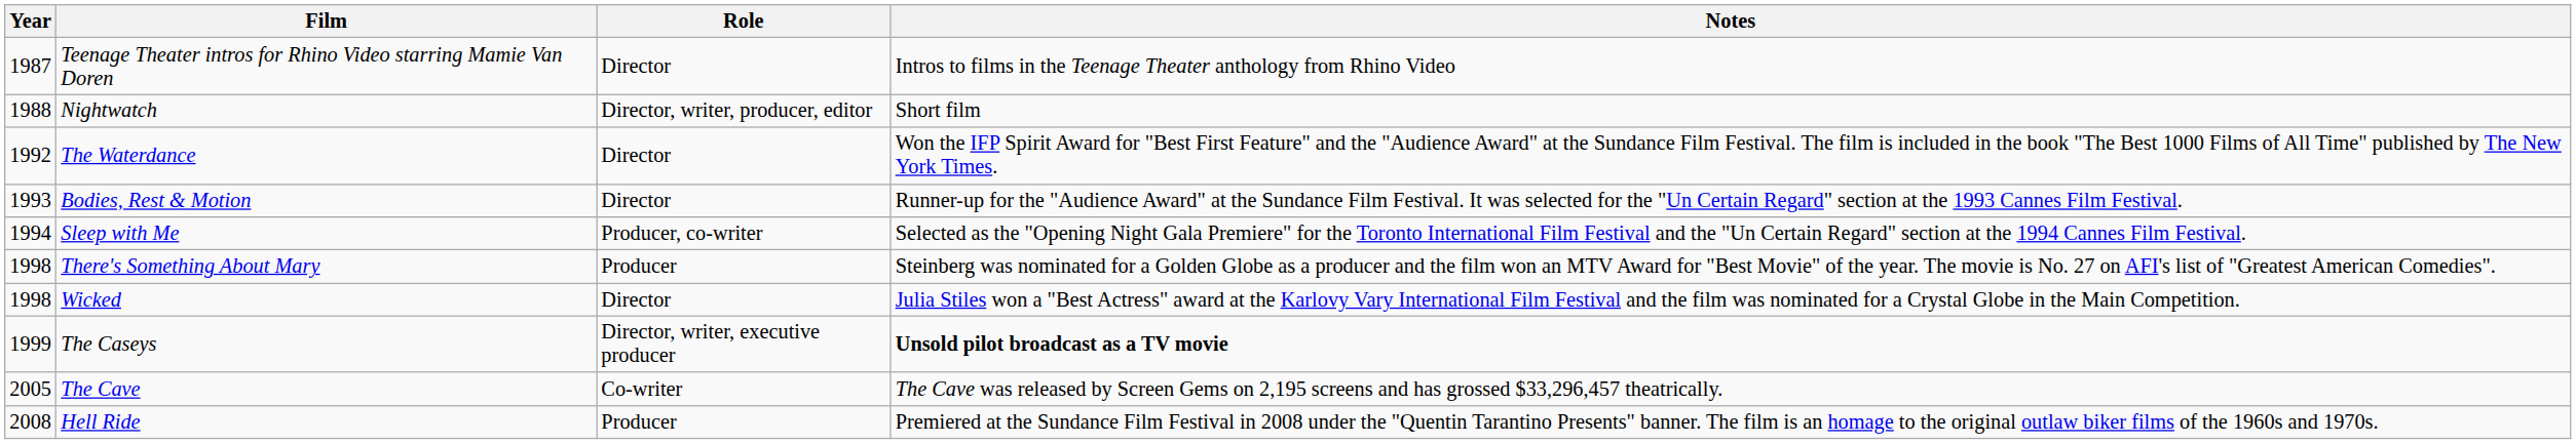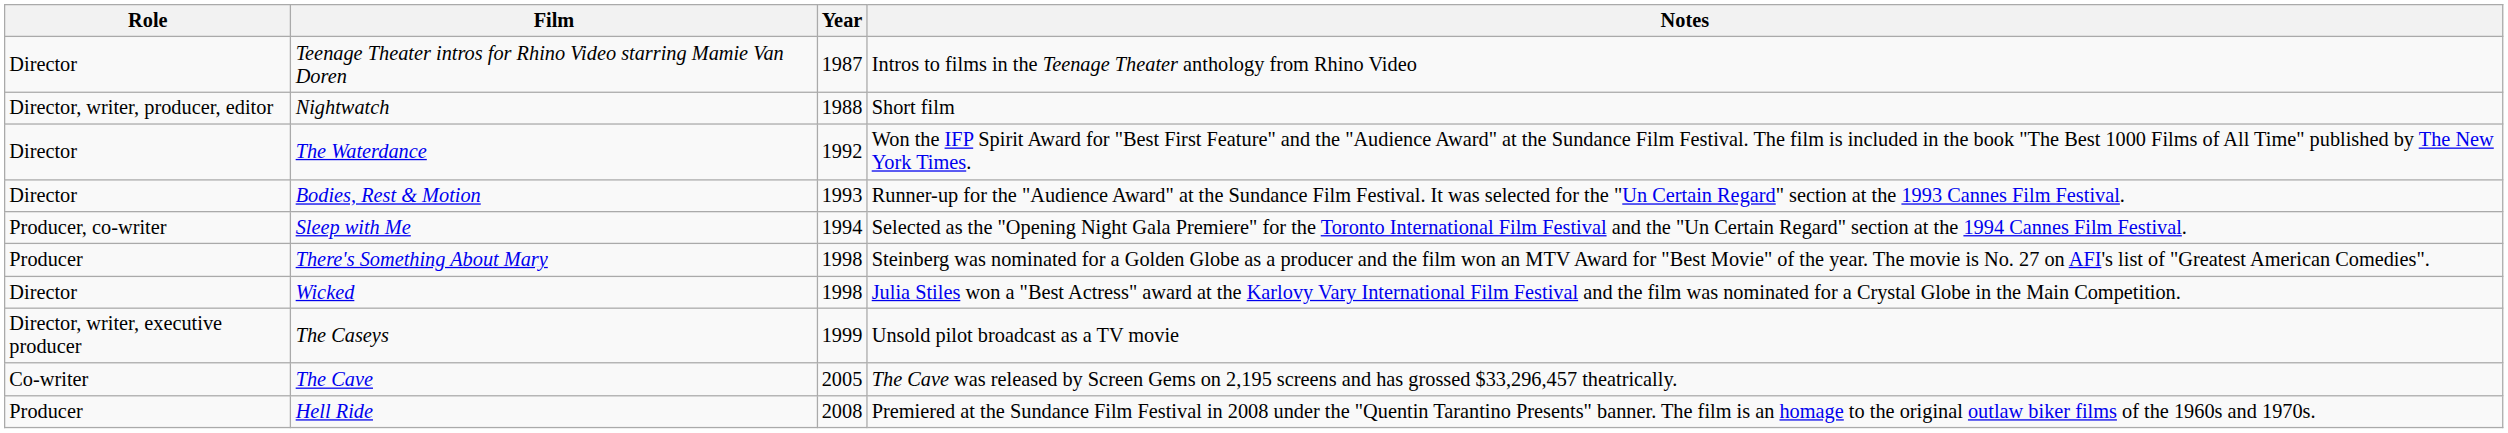 <table class="wikitable">
 <tr>
+<th>Role</th>
+<th>Film</th>
 <th>Year</th>
-<th>Film</th>
-<th>Role</th>
 <th>Notes</th>
 </tr>
 <tr>
+<td>Director</td>
+<td><em>Teenage Theater intros for Rhino Video starring Mamie Van Doren</em></td>
 <td>1987</td>
-<td><em>Teenage Theater intros for Rhino Video starring Mamie Van Doren</em></td>
-<td>Director</td>
 <td>Intros to films in the <em>Teenage Theater</em> anthology from Rhino Video</td>
 </tr>
 <tr>
+<td>Director, writer, producer, editor</td>
+<td><em>Nightwatch</em></td>
 <td>1988</td>
-<td><em>Nightwatch</em></td>
-<td>Director, writer, producer, editor</td>
 <td>Short film</td>
 </tr>
 <tr>
+<td>Director</td>
+<td><em><a href='#'>The Waterdance</a></em></td>
 <td>1992</td>
-<td><em><a href='#'>The Waterdance</a></em></td>
-<td>Director</td>
 <td>Won the <a href='#'>IFP</a> Spirit Award for "Best First Feature" and the "Audience Award" at the Sundance Film Festival. The film is included in the book "The Best 1000 Films of All Time" published by <a href='#'>The New York Times</a>.</td>
 </tr>
 <tr>
+<td>Director</td>
+<td><em><a href='#'>Bodies, Rest & Motion</a></em></td>
 <td>1993</td>
-<td><em><a href='#'>Bodies, Rest & Motion</a></em></td>
-<td>Director</td>
 <td>Runner-up for the "Audience Award" at the Sundance Film Festival. It was selected for the "<a href='#'>Un Certain Regard</a>" section at the <a href='#'>1993 Cannes Film Festival</a>.</td>
 </tr>
 <tr>
+<td>Producer, co-writer</td>
+<td><em><a href='#'>Sleep with Me</a></em></td>
 <td>1994</td>
-<td><em><a href='#'>Sleep with Me</a></em></td>
-<td>Producer, co-writer</td>
 <td>Selected as the "Opening Night Gala Premiere" for the <a href='#'>Toronto International Film Festival</a> and the "Un Certain Regard" section at the <a href='#'>1994 Cannes Film Festival</a>.</td>
 </tr>
 <tr>
+<td>Producer</td>
+<td><em><a href='#'>There's Something About Mary</a></em></td>
 <td>1998</td>
-<td><em><a href='#'>There's Something About Mary</a></em></td>
-<td>Producer</td>
 <td>Steinberg was nominated for a Golden Globe as a producer and the film won an MTV Award for "Best Movie" of the year. The movie is No. 27 on <a href='#'>AFI</a>'s list of "Greatest American Comedies".</td>
 </tr>
 <tr>
+<td>Director</td>
+<td><em><a href='#'>Wicked</a></em></td>
 <td>1998</td>
-<td><em><a href='#'>Wicked</a></em></td>
-<td>Director</td>
 <td><a href='#'>Julia Stiles</a> won a "Best Actress" award at the <a href='#'>Karlovy Vary International Film Festival</a> and the film was nominated for a Crystal Globe in the Main Competition.</td>
 </tr>
 <tr>
+<td>Director, writer, executive producer</td>
+<td><em>The Caseys</em></td>
 <td>1999</td>
-<td><em>The Caseys</em></td>
-<td>Director, writer, executive producer</td>
-<td><strong>Unsold pilot broadcast as a TV movie</strong></td>
+<td>Unsold pilot broadcast as a TV movie</td>
 </tr>
 <tr>
+<td>Co-writer</td>
+<td><em><a href='#'>The Cave</a></em></td>
 <td>2005</td>
-<td><em><a href='#'>The Cave</a></em></td>
-<td>Co-writer</td>
 <td><em>The Cave</em> was released by Screen Gems on 2,195 screens and has grossed $33,296,457 theatrically.</td>
 </tr>
 <tr>
+<td>Producer</td>
+<td><em><a href='#'>Hell Ride</a></em></td>
 <td>2008</td>
-<td><em><a href='#'>Hell Ride</a></em></td>
-<td>Producer</td>
 <td>Premiered at the Sundance Film Festival in 2008 under the "Quentin Tarantino Presents" banner. The film is an <a href='#'>homage</a> to the original <a href='#'>outlaw biker films</a> of the 1960s and 1970s.</td>
 </tr>
 </table>
